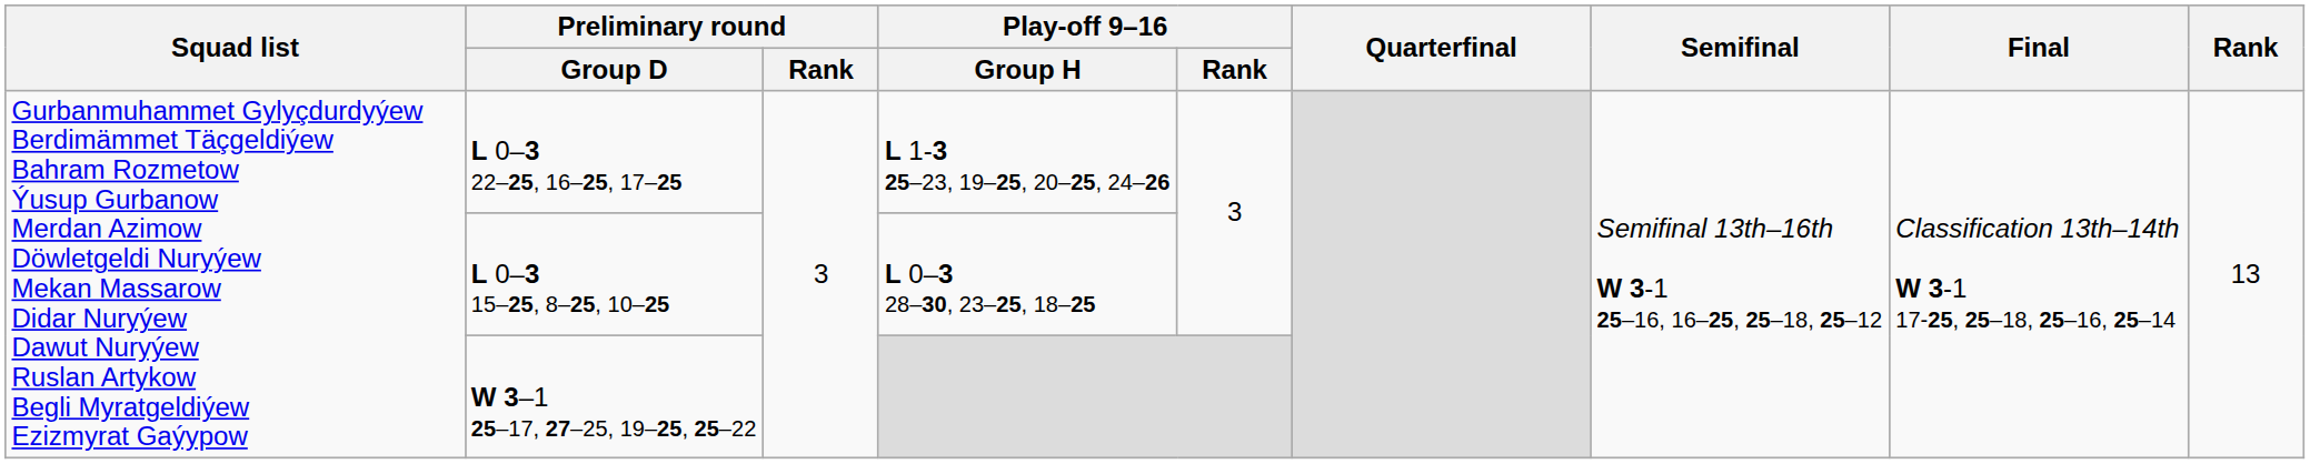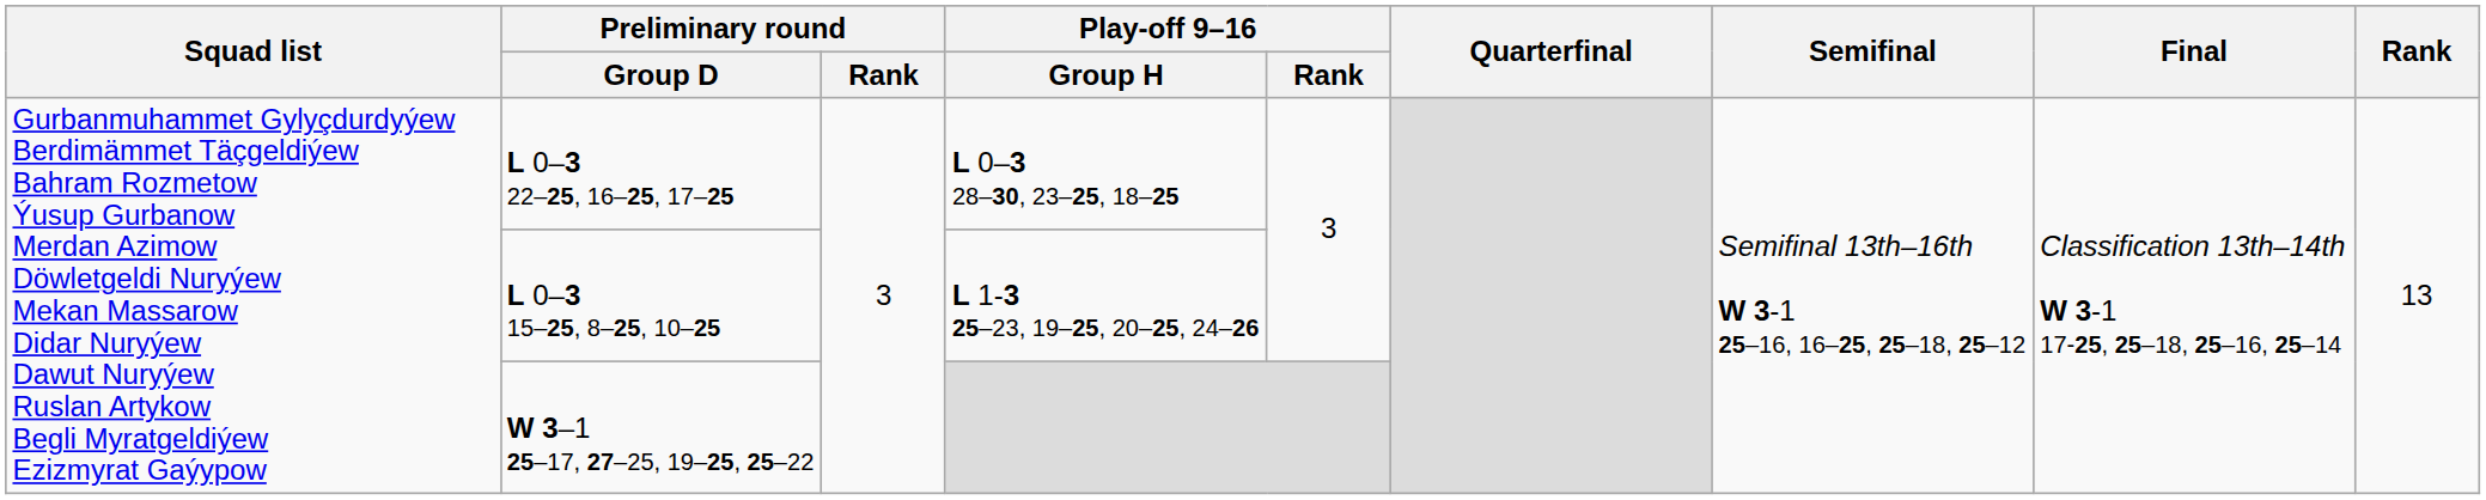 <table class="wikitable" width="98%" style="text-align:left; font-size:90%">
 <tr>
 <th rowspan="2" width="20%">Squad list</th>
 <th colspan="2">Preliminary round</th>
 <th colspan="2">Play-off 9–16</th>
 <th rowspan="2" width="13%">Quarterfinal</th>
 <th rowspan="2" width="13%">Semifinal</th>
 <th rowspan="2" width="13%">Final</th>
 <th rowspan="2" width="5%">Rank</th>
 </tr>
 <tr>
 <th width="13%">Group D</th>
 <th width="5%">Rank</th>
 <th width="13%">Group H</th>
 <th width="5%">Rank</th>
 </tr>
 <tr>
 <td rowspan=3><a href='#'>Gurbanmuhammet Gylyçdurdyýew</a><br><a href='#'>Berdimämmet Täçgeldiýew</a><br><a href='#'>Bahram Rozmetow</a> <br><a href='#'>Ýusup Gurbanow</a><br><a href='#'>Merdan Azimow</a><br><a href='#'>Döwletgeldi Nuryýew</a><br><a href='#'>Mekan Massarow</a><br><a href='#'>Didar Nuryýew</a><br><a href='#'>Dawut Nuryýew</a><br><a href='#'>Ruslan Artykow</a><br><a href='#'>Begli Myratgeldiýew</a><br><a href='#'>Ezizmyrat Gaýypow</a></td>
 <td><br><strong>L</strong> 0–<strong>3</strong><br><small>22–<strong>25</strong>, 16–<strong>25</strong>, 17–<strong>25</strong></small></td>
 <td rowspan=3 align=center>3</td>
-<td><br><strong>L</strong> 1-<strong>3</strong><br><small><strong>25</strong>–23, 19–<strong>25</strong>, 20–<strong>25</strong>, 24–<strong>26</strong></small></td>
+<td><br><strong>L</strong> 0–<strong>3</strong><br><small>28–<strong>30</strong>, 23–<strong>25</strong>, 18–<strong>25</strong></small></td>
 <td rowspan=2 align=center>3</td>
 <td rowspan=3 bgcolor=#DCDCDC></td>
 <td rowspan=3><em>Semifinal 13th–16th</em><br><br><strong>W</strong> <strong>3</strong>-1<br><small><strong>25</strong>–16, 16–<strong>25</strong>, <strong>25</strong>–18, <strong>25</strong>–12</small></td>
 <td rowspan=3><em>Classification 13th–14th</em><br><br><strong>W</strong> <strong>3</strong>-1<br><small>17-<strong>25</strong>, <strong>25</strong>–18, <strong>25</strong>–16, <strong>25</strong>–14</small></td>
 <td rowspan=3 align=center>13</td>
 </tr>
 <tr>
 <td><br><strong>L</strong> 0–<strong>3</strong><br><small>15–<strong>25</strong>, 8–<strong>25</strong>, 10–<strong>25</strong></small></td>
-<td><br><strong>L</strong> 0–<strong>3</strong><br><small>28–<strong>30</strong>, 23–<strong>25</strong>, 18–<strong>25</strong></small></td>
+<td><br><strong>L</strong> 1-<strong>3</strong><br><small><strong>25</strong>–23, 19–<strong>25</strong>, 20–<strong>25</strong>, 24–<strong>26</strong></small></td>
 </tr>
 <tr>
 <td><br><strong>W</strong> <strong>3</strong>–1<br><small><strong>25</strong>–17, <strong>27</strong>–25, 19–<strong>25</strong>, <strong>25</strong>–22</small></td>
 <td colspan=2 bgcolor=#DCDCDC></td>
 </tr>
 </table>
